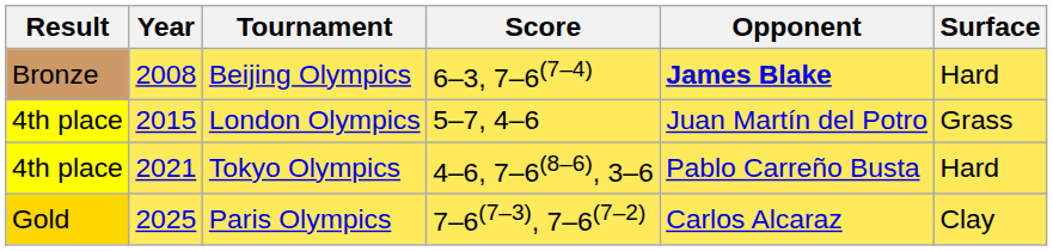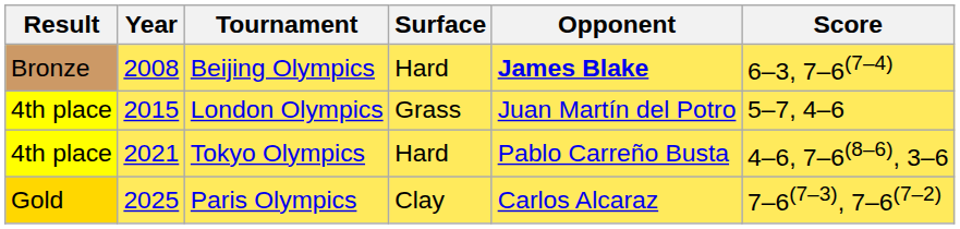 <table class="sortable wikitable">
 <tr>
 <th>Result</th>
 <th>Year</th>
 <th>Tournament</th>
+<th>Surface</th>
+<th>Opponent</th>
 <th class=unsortable>Score</th>
-<th>Opponent</th>
-<th>Surface</th>
 </tr>
 <tr bgcolor=ffea5c>
 <td bgcolor=cc9966>Bronze</td>
 <td><a href='#'>2008</a></td>
 <td><a href='#'>Beijing Olympics</a></td>
+<td>Hard</td>
+<td><strong> <a href='#'>James Blake</a></strong></td>
 <td>6–3, 7–6<sup>(7–4)</sup></td>
-<td><strong> <a href='#'>James Blake</a></strong></td>
-<td>Hard</td>
 </tr>
 <tr bgcolor=ffea5c>
 <td bgcolor=yellow>4th place</td>
 <td><a href='#'>2015</a></td>
 <td><a href='#'>London Olympics</a></td>
+<td>Grass</td>
+<td> <a href='#'>Juan Martín del Potro</a></td>
 <td>5–7, 4–6</td>
-<td> <a href='#'>Juan Martín del Potro</a></td>
-<td>Grass</td>
 </tr>
 <tr bgcolor=ffea5c>
 <td bgcolor=yellow>4th place</td>
 <td><a href='#'>2021</a></td>
 <td><a href='#'>Tokyo Olympics</a></td>
+<td>Hard</td>
+<td> <a href='#'>Pablo Carreño Busta</a></td>
 <td>4–6, 7–6<sup>(8–6)</sup>, 3–6</td>
-<td> <a href='#'>Pablo Carreño Busta</a></td>
-<td>Hard</td>
 </tr>
 <tr bgcolor=ffea5c>
 <td bgcolor=gold>Gold</td>
 <td><a href='#'>2025</a></td>
 <td><a href='#'>Paris Olympics</a></td>
+<td>Clay</td>
+<td> <a href='#'>Carlos Alcaraz</a></td>
 <td>7–6<sup>(7–3)</sup>, 7–6<sup>(7–2)</sup></td>
-<td> <a href='#'>Carlos Alcaraz</a></td>
-<td>Clay</td>
 </tr>
 </table>
